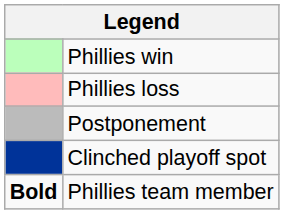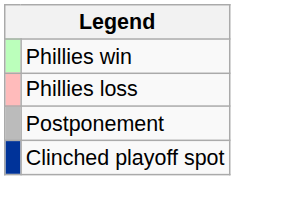 <table class="wikitable" style="font-size:90%">
 <tr>
 <th colspan="2">Legend</th>
 </tr>
 <tr>
 <td style="background:#bfb;"> </td>
 <td>Phillies win</td>
 </tr>
 <tr>
 <td style="background:#fbb;"> </td>
 <td>Phillies loss</td>
 </tr>
 <tr>
 <td style="background:#bbb;"> </td>
 <td>Postponement</td>
 </tr>
 <tr>
 <td style="background:#039;"> </td>
 <td>Clinched playoff spot</td>
 </tr>
-<tr>
-<td><strong>Bold</strong></td>
-<td>Phillies team member</td>
-</tr>
 </table>
